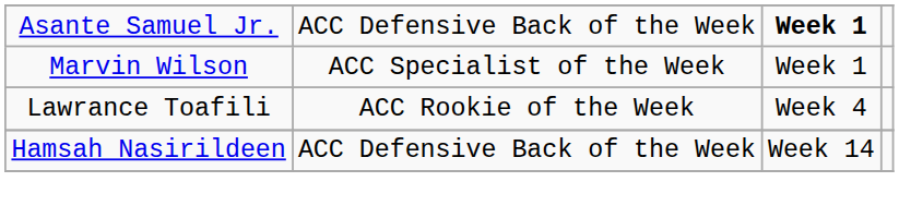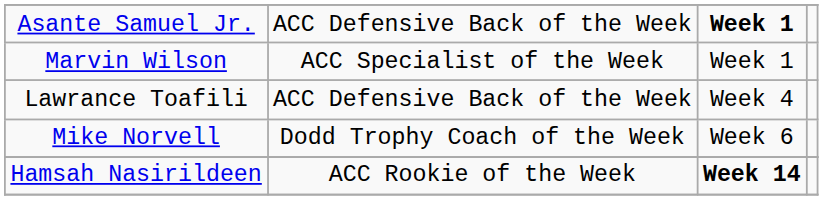 <table class="wikitable sortable sortable" style="text-align: center">
 <tr align=center>
 </tr>
 <tr>
 <td><a href='#'>Asante Samuel Jr.</a></td>
 <td>ACC Defensive Back of the Week</td>
 <td><strong>Week 1</strong></td>
 <td></td>
 </tr>
 <tr>
 <td><a href='#'>Marvin Wilson</a></td>
 <td>ACC Specialist of the Week</td>
 <td>Week 1</td>
 <td></td>
 </tr>
 <tr>
 <td>Lawrance Toafili</td>
-<td>ACC Rookie of the Week</td>
+<td>ACC Defensive Back of the Week</td>
 <td>Week 4</td>
+<td></td>
+</tr>
+<tr>
+<td><a href='#'>Mike Norvell</a></td>
+<td>Dodd Trophy Coach of the Week</td>
+<td>Week 6</td>
 <td></td>
 </tr>
 <tr>
 </tr>
 <tr>
 <td><a href='#'>Hamsah Nasirildeen</a></td>
-<td>ACC Defensive Back of the Week</td>
-<td>Week 14</td>
+<td>ACC Rookie of the Week</td>
+<td><strong>Week 14</strong></td>
 <td></td>
 </tr>
 <tr>
 </tr>
 </table>
